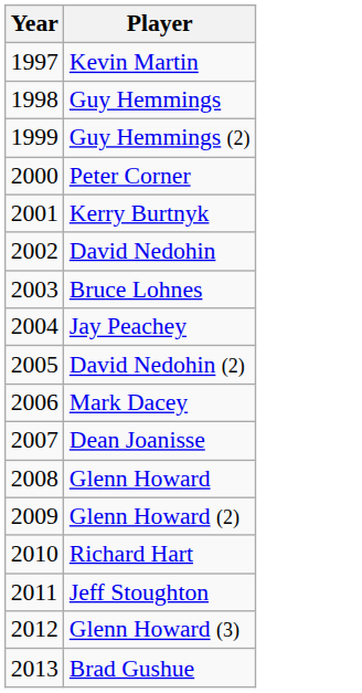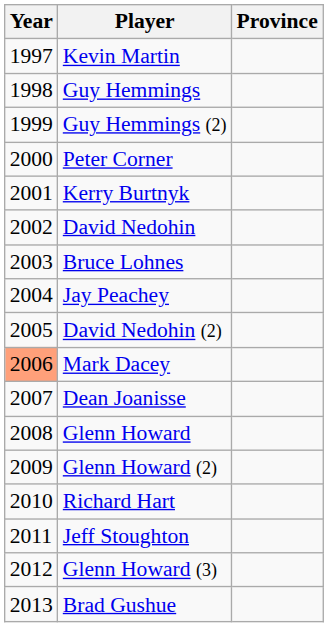 <table class=wikitable>
 <tr>
 <th scope="col">Year</th>
 <th scope="col">Player</th>
+<th scope="col">Province</th>
 </tr>
 <tr>
 <td>1997</td>
 <td><a href='#'>Kevin Martin</a></td>
+<td></td>
 </tr>
 <tr>
 <td>1998</td>
 <td><a href='#'>Guy Hemmings</a></td>
+<td></td>
 </tr>
 <tr>
 <td>1999</td>
 <td><a href='#'>Guy Hemmings</a> <small>(2)</small></td>
+<td></td>
 </tr>
 <tr>
 <td>2000</td>
 <td><a href='#'>Peter Corner</a></td>
+<td></td>
 </tr>
 <tr>
 <td>2001</td>
 <td><a href='#'>Kerry Burtnyk</a></td>
+<td></td>
 </tr>
 <tr>
 <td>2002</td>
 <td><a href='#'>David Nedohin</a></td>
+<td></td>
 </tr>
 <tr>
 <td>2003</td>
 <td><a href='#'>Bruce Lohnes</a></td>
+<td></td>
 </tr>
 <tr>
 <td>2004</td>
 <td><a href='#'>Jay Peachey</a></td>
+<td></td>
 </tr>
 <tr>
 <td>2005</td>
 <td><a href='#'>David Nedohin</a> <small>(2)</small></td>
+<td></td>
 </tr>
 <tr>
-<td>2006</td>
+<td style="background: lightsalmon;">2006</td>
 <td><a href='#'>Mark Dacey</a></td>
+<td></td>
 </tr>
 <tr>
 <td>2007</td>
 <td><a href='#'>Dean Joanisse</a></td>
+<td></td>
 </tr>
 <tr>
 <td>2008</td>
 <td><a href='#'>Glenn Howard</a></td>
+<td></td>
 </tr>
 <tr>
 <td>2009</td>
 <td><a href='#'>Glenn Howard</a> <small>(2)</small></td>
+<td></td>
 </tr>
 <tr>
 <td>2010</td>
 <td><a href='#'>Richard Hart</a></td>
+<td></td>
 </tr>
 <tr>
 <td>2011</td>
 <td><a href='#'>Jeff Stoughton</a></td>
+<td></td>
 </tr>
 <tr>
 <td>2012</td>
 <td><a href='#'>Glenn Howard</a> <small>(3)</small></td>
+<td></td>
 </tr>
 <tr>
 <td>2013</td>
 <td><a href='#'>Brad Gushue</a></td>
+<td></td>
 </tr>
 </table>
